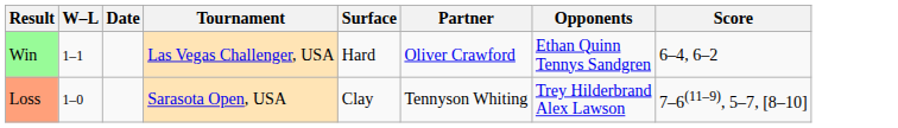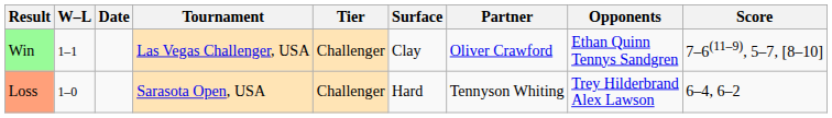 <table class="sortable wikitable">
 <tr>
 <th>Result</th>
 <th class="unsortable">W–L</th>
 <th>Date</th>
 <th>Tournament</th>
+<th>Tier</th>
 <th>Surface</th>
 <th>Partner</th>
 <th>Opponents</th>
 <th class="unsortable">Score</th>
 </tr>
 <tr>
 <td bgcolor=98FB98>Win</td>
 <td><small>1–1</small></td>
 <td><a href='#'></a></td>
 <td style="background:moccasin;"><a href='#'>Las Vegas Challenger</a>, USA</td>
-<td>Hard</td>
+<td style="background:moccasin;">Challenger</td>
+<td>Clay</td>
 <td> <a href='#'>Oliver Crawford</a></td>
 <td> <a href='#'>Ethan Quinn</a><br> <a href='#'>Tennys Sandgren</a></td>
-<td>6–4, 6–2</td>
+<td>7–6<sup>(11–9)</sup>, 5–7, [8–10]</td>
 </tr>
 <tr>
 <td bgcolor=FFA07A>Loss</td>
 <td><small>1–0</small></td>
 <td><a href='#'></a></td>
 <td style="background:moccasin;"><a href='#'>Sarasota Open</a>, USA</td>
-<td>Clay</td>
+<td style="background:moccasin;">Challenger</td>
+<td>Hard</td>
 <td> Tennyson Whiting</td>
 <td> <a href='#'>Trey Hilderbrand</a><br> <a href='#'>Alex Lawson</a></td>
-<td>7–6<sup>(11–9)</sup>, 5–7, [8–10]</td>
+<td>6–4, 6–2</td>
 </tr>
 </table>
